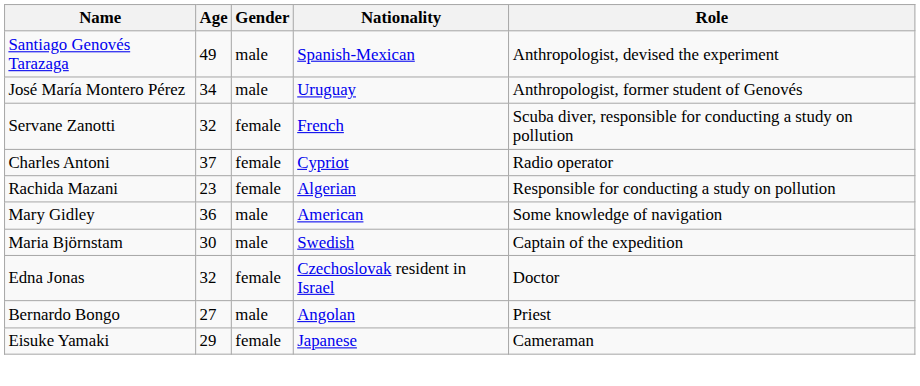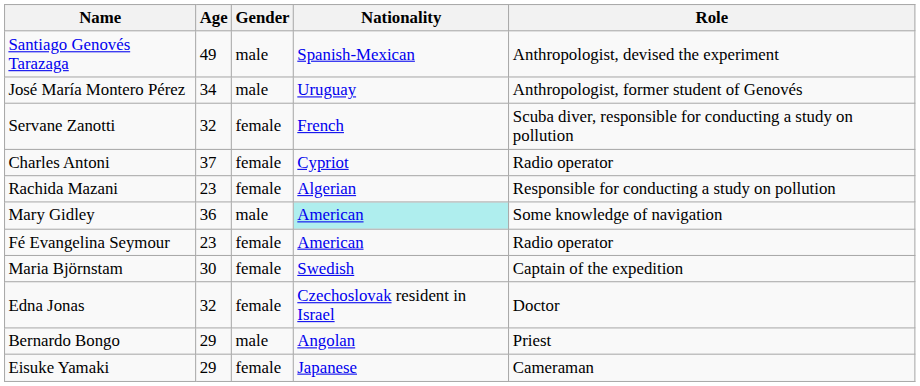 <table class="wikitable sortable">
 <tr>
 <th>Name</th>
 <th>Age</th>
 <th>Gender</th>
 <th>Nationality</th>
 <th class="unsortable">Role</th>
 </tr>
 <tr>
 <td><a href='#'>Santiago Genovés Tarazaga</a></td>
 <td>49</td>
 <td>male</td>
 <td> <a href='#'>Spanish-Mexican</a></td>
 <td>Anthropologist, devised the experiment</td>
 </tr>
 <tr>
 <td>José María Montero Pérez</td>
 <td>34</td>
 <td>male</td>
 <td> <a href='#'>Uruguay</a></td>
 <td>Anthropologist, former student of Genovés</td>
 </tr>
 <tr>
 <td>Servane Zanotti</td>
 <td>32</td>
 <td>female</td>
 <td> <a href='#'>French</a></td>
 <td>Scuba diver, responsible for conducting a study on pollution</td>
 </tr>
 <tr>
 <td>Charles Antoni</td>
 <td>37</td>
 <td>female</td>
 <td>  <a href='#'>Cypriot</a></td>
 <td>Radio operator</td>
 </tr>
 <tr>
 <td>Rachida Mazani</td>
 <td>23</td>
 <td>female</td>
 <td> <a href='#'>Algerian</a></td>
 <td>Responsible for conducting a study on pollution</td>
 </tr>
 <tr>
 <td>Mary Gidley</td>
 <td>36</td>
 <td>male</td>
+<td style="background: paleturquoise;"> <a href='#'>American</a></td>
+<td>Some knowledge of navigation</td>
+</tr>
+<tr>
+<td>Fé Evangelina Seymour</td>
+<td>23</td>
+<td>female</td>
 <td> <a href='#'>American</a></td>
-<td>Some knowledge of navigation</td>
+<td>Radio operator</td>
 </tr>
 <tr>
 <td>Maria Björnstam</td>
 <td>30</td>
-<td>male</td>
+<td>female</td>
 <td> <a href='#'>Swedish</a></td>
 <td>Captain of the expedition</td>
 </tr>
 <tr>
 <td>Edna Jonas</td>
 <td>32</td>
 <td>female</td>
 <td> <a href='#'>Czechoslovak</a> resident in <a href='#'>Israel</a></td>
 <td>Doctor</td>
 </tr>
 <tr>
 <td>Bernardo Bongo</td>
-<td>27</td>
+<td>29</td>
 <td>male</td>
 <td> <a href='#'>Angolan</a></td>
 <td>Priest</td>
 </tr>
 <tr>
 <td>Eisuke Yamaki</td>
 <td>29</td>
 <td>female</td>
 <td> <a href='#'>Japanese</a></td>
 <td>Cameraman</td>
 </tr>
 </table>
